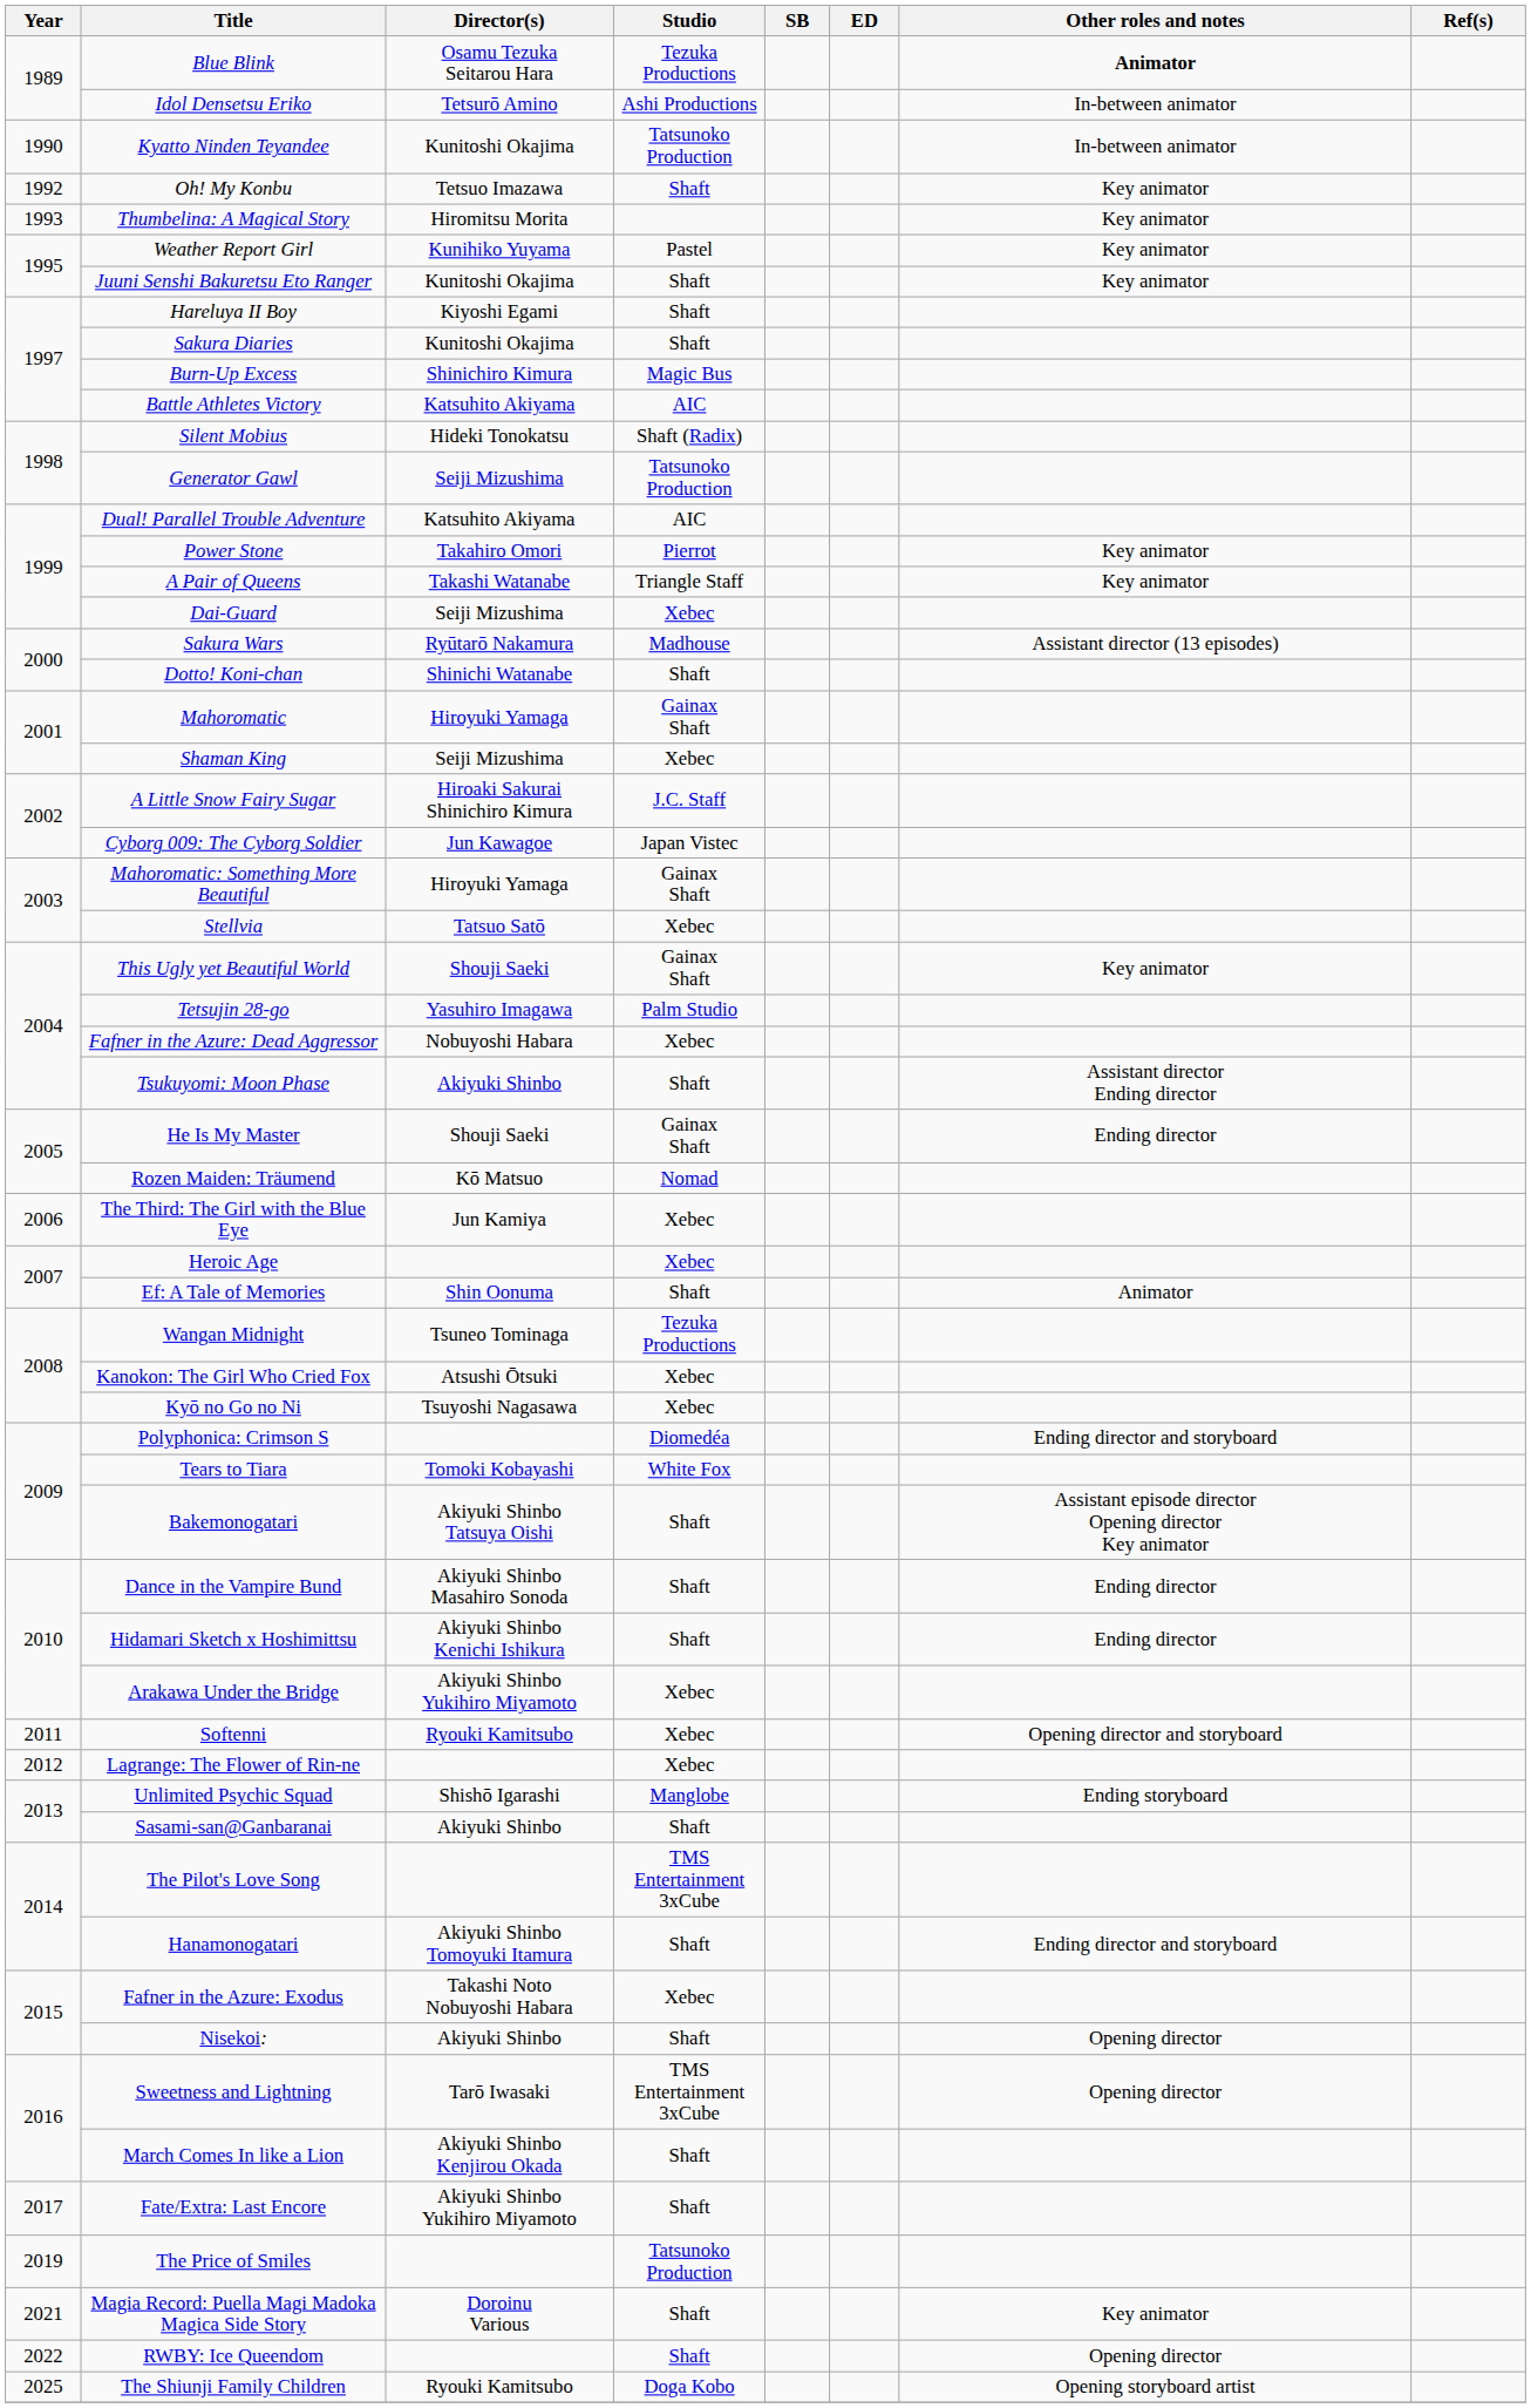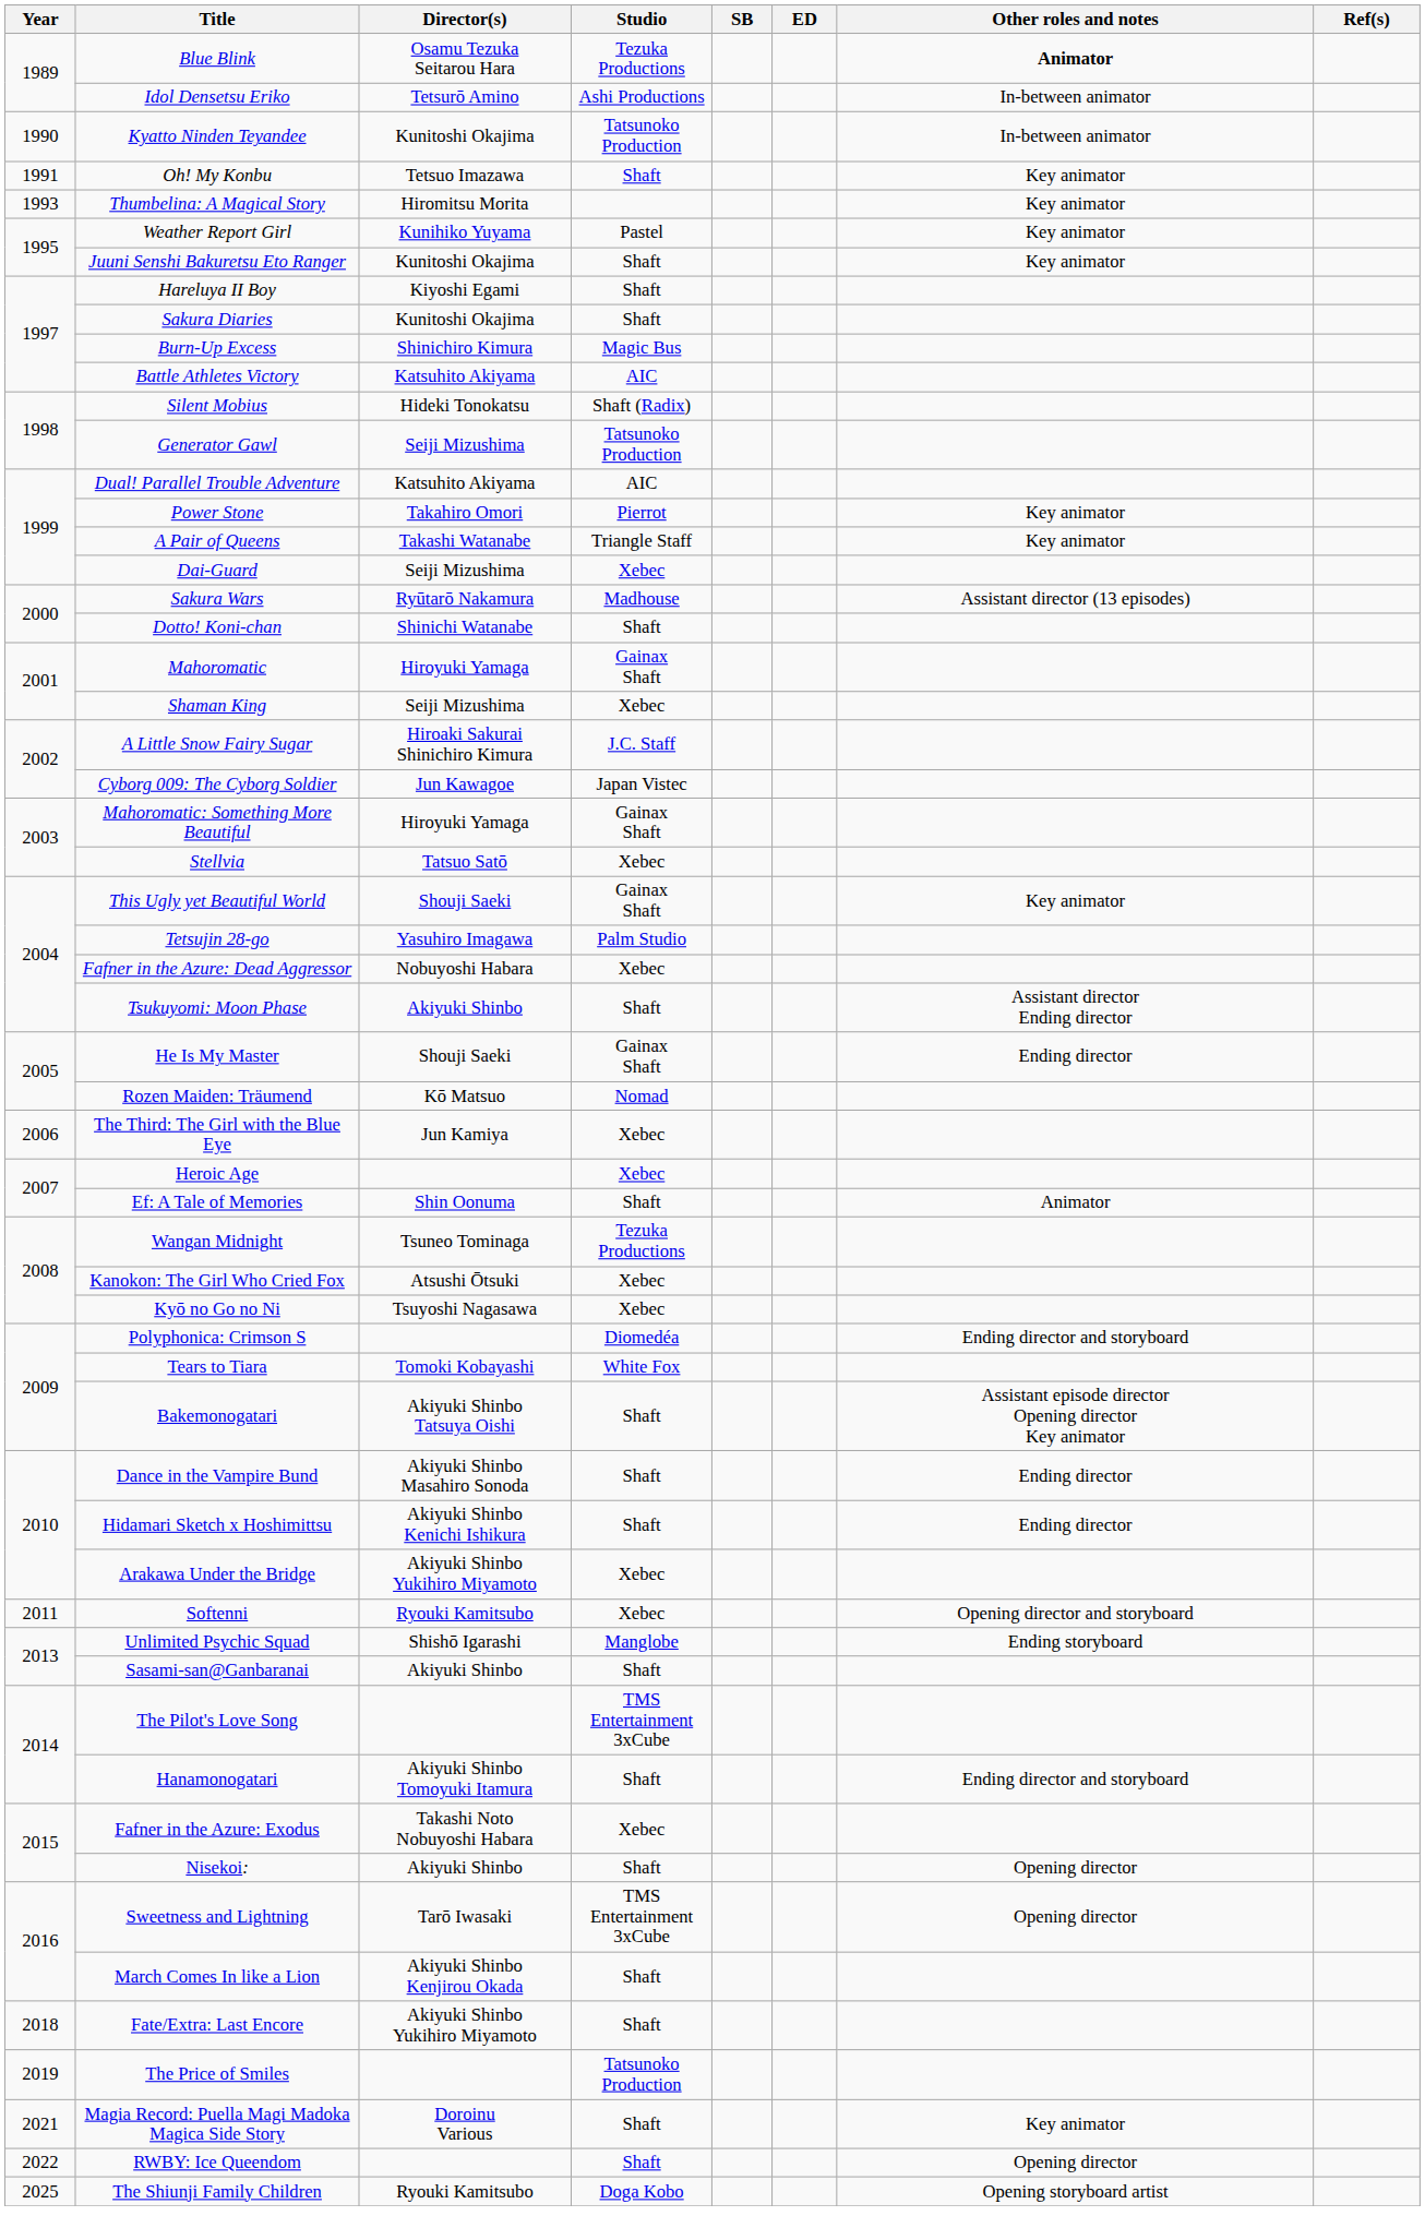 <table class="wikitable sortable" style="text-align:center; margin=auto; ">
 <tr>
 <th scope="col" width=5%>Year</th>
 <th scope="col" width=20%>Title</th>
 <th scope="col" width=15%>Director(s)</th>
 <th scope="col" width=10%>Studio</th>
 <th scope="col" class="unsortable">SB</th>
 <th scope="col" class="unsortable">ED</th>
 <th scope="col" class="unsortable">Other roles and notes</th>
 <th scope="col" class="unsortable">Ref(s)</th>
 </tr>
 <tr>
 <td rowspan="2">1989</td>
 <td><em><a href='#'>Blue Blink</a></em></td>
 <td><a href='#'>Osamu Tezuka</a><br>Seitarou Hara</td>
 <td><a href='#'>Tezuka Productions</a></td>
 <td></td>
 <td></td>
 <td><strong>Animator</strong></td>
 <td></td>
 </tr>
 <tr>
 <td><em><a href='#'>Idol Densetsu Eriko</a></em></td>
 <td><a href='#'>Tetsurō Amino</a></td>
 <td><a href='#'>Ashi Productions</a></td>
 <td></td>
 <td></td>
 <td>In-between animator</td>
 <td></td>
 </tr>
 <tr>
 <td>1990</td>
 <td><em><a href='#'>Kyatto Ninden Teyandee</a></em></td>
 <td>Kunitoshi Okajima</td>
 <td><a href='#'>Tatsunoko Production</a></td>
 <td></td>
 <td></td>
 <td>In-between animator</td>
 <td></td>
 </tr>
 <tr>
-<td>1992</td>
+<td>1991</td>
 <td><em>Oh! My Konbu</em></td>
 <td>Tetsuo Imazawa</td>
 <td><a href='#'>Shaft</a></td>
 <td></td>
 <td></td>
 <td>Key animator</td>
 <td></td>
 </tr>
 <tr>
 <td>1993</td>
 <td><em><a href='#'>Thumbelina: A Magical Story</a></em></td>
 <td>Hiromitsu Morita</td>
 <td></td>
 <td></td>
 <td></td>
 <td>Key animator</td>
 <td></td>
 </tr>
 <tr>
 <td rowspan="2">1995</td>
 <td><em>Weather Report Girl</em></td>
 <td><a href='#'>Kunihiko Yuyama</a></td>
 <td>Pastel</td>
 <td></td>
 <td></td>
 <td>Key animator</td>
 <td></td>
 </tr>
 <tr>
 <td><em><a href='#'>Juuni Senshi Bakuretsu Eto Ranger</a></em></td>
 <td>Kunitoshi Okajima </td>
 <td>Shaft</td>
 <td></td>
 <td></td>
 <td>Key animator</td>
 <td></td>
 </tr>
 <tr>
 <td rowspan="4">1997</td>
 <td><em>Hareluya II Boy</em></td>
 <td>Kiyoshi Egami</td>
 <td>Shaft</td>
 <td></td>
 <td></td>
 <td></td>
 <td></td>
 </tr>
 <tr>
 <td><em><a href='#'>Sakura Diaries</a></em></td>
 <td>Kunitoshi Okajima</td>
 <td>Shaft</td>
 <td></td>
 <td></td>
 <td></td>
 <td></td>
 </tr>
 <tr>
 <td><em><a href='#'>Burn-Up Excess</a></em></td>
 <td><a href='#'>Shinichiro Kimura</a></td>
 <td><a href='#'>Magic Bus</a></td>
 <td></td>
 <td></td>
 <td></td>
 <td></td>
 </tr>
 <tr>
 <td><em><a href='#'>Battle Athletes Victory</a></em></td>
 <td><a href='#'>Katsuhito Akiyama</a></td>
 <td><a href='#'>AIC</a></td>
 <td></td>
 <td></td>
 <td></td>
 <td></td>
 </tr>
 <tr>
 <td rowspan="2">1998</td>
 <td><em><a href='#'>Silent Mobius</a></em></td>
 <td>Hideki Tonokatsu</td>
 <td>Shaft (<a href='#'>Radix</a>)</td>
 <td></td>
 <td></td>
 <td></td>
 <td></td>
 </tr>
 <tr>
 <td><em><a href='#'>Generator Gawl</a></em></td>
 <td><a href='#'>Seiji Mizushima</a></td>
 <td><a href='#'>Tatsunoko Production</a></td>
 <td></td>
 <td></td>
 <td></td>
 <td></td>
 </tr>
 <tr>
 <td rowspan="4">1999</td>
 <td><em><a href='#'>Dual! Parallel Trouble Adventure</a></em></td>
 <td>Katsuhito Akiyama</td>
 <td>AIC</td>
 <td></td>
 <td></td>
 <td></td>
 <td></td>
 </tr>
 <tr>
 <td><em><a href='#'>Power Stone</a></em></td>
 <td><a href='#'>Takahiro Omori</a></td>
 <td><a href='#'>Pierrot</a></td>
 <td></td>
 <td></td>
 <td>Key animator</td>
 <td></td>
 </tr>
 <tr>
 <td><em><a href='#'>A Pair of Queens</a></em></td>
 <td><a href='#'>Takashi Watanabe</a></td>
 <td>Triangle Staff</td>
 <td></td>
 <td></td>
 <td>Key animator</td>
 <td></td>
 </tr>
 <tr>
 <td><em><a href='#'>Dai-Guard</a></em></td>
 <td>Seiji Mizushima</td>
 <td><a href='#'>Xebec</a></td>
 <td></td>
 <td></td>
 <td></td>
 <td></td>
 </tr>
 <tr>
 <td rowspan="2">2000</td>
 <td><em><a href='#'>Sakura Wars</a></em></td>
 <td><a href='#'>Ryūtarō Nakamura</a></td>
 <td><a href='#'>Madhouse</a></td>
 <td></td>
 <td></td>
 <td>Assistant director (13 episodes)</td>
 <td></td>
 </tr>
 <tr>
 <td><em><a href='#'>Dotto! Koni-chan</a></em></td>
 <td><a href='#'>Shinichi Watanabe</a></td>
 <td>Shaft</td>
 <td></td>
 <td></td>
 <td></td>
 <td></td>
 </tr>
 <tr>
 <td rowspan="2">2001</td>
 <td><em><a href='#'>Mahoromatic</a></em></td>
 <td><a href='#'>Hiroyuki Yamaga</a></td>
 <td><a href='#'>Gainax</a><br>Shaft</td>
 <td></td>
 <td></td>
 <td></td>
 <td></td>
 </tr>
 <tr>
 <td><em><a href='#'>Shaman King</a></em></td>
 <td>Seiji Mizushima</td>
 <td>Xebec</td>
 <td></td>
 <td></td>
 <td></td>
 <td></td>
 </tr>
 <tr>
 <td rowspan="2">2002</td>
 <td><em><a href='#'>A Little Snow Fairy Sugar</a></em></td>
 <td><a href='#'>Hiroaki Sakurai</a> <br>Shinichiro Kimura</td>
 <td><a href='#'>J.C. Staff</a></td>
 <td></td>
 <td></td>
 <td></td>
 <td></td>
 </tr>
 <tr>
 <td><em><a href='#'>Cyborg 009: The Cyborg Soldier</a></em></td>
 <td><a href='#'>Jun Kawagoe</a></td>
 <td>Japan Vistec</td>
 <td></td>
 <td></td>
 <td></td>
 <td></td>
 </tr>
 <tr>
 <td rowspan="2">2003</td>
 <td><em><a href='#'>Mahoromatic: Something More Beautiful</a></em></td>
 <td>Hiroyuki Yamaga</td>
 <td>Gainax<br>Shaft</td>
 <td></td>
 <td></td>
 <td></td>
 <td></td>
 </tr>
 <tr>
 <td><em><a href='#'>Stellvia</a></em></td>
 <td><a href='#'>Tatsuo Satō</a></td>
 <td>Xebec</td>
 <td></td>
 <td></td>
 <td></td>
 <td></td>
 </tr>
 <tr>
 <td rowspan="4">2004</td>
 <td><em><a href='#'>This Ugly yet Beautiful World</a></em></td>
 <td><a href='#'>Shouji Saeki</a></td>
 <td>Gainax<br>Shaft</td>
 <td></td>
 <td></td>
 <td>Key animator</td>
 <td></td>
 </tr>
 <tr>
 <td><em><a href='#'>Tetsujin 28-go</a></em></td>
 <td><a href='#'>Yasuhiro Imagawa</a></td>
 <td><a href='#'>Palm Studio</a></td>
 <td></td>
 <td></td>
 <td></td>
 <td></td>
 </tr>
 <tr>
 <td><em><a href='#'>Fafner in the Azure: Dead Aggressor</a></em></td>
 <td>Nobuyoshi Habara</td>
 <td>Xebec</td>
 <td></td>
 <td></td>
 <td></td>
 <td></td>
 </tr>
 <tr>
 <td><em><a href='#'>Tsukuyomi: Moon Phase</a></td>
 <td><a href='#'>Akiyuki Shinbo</a> </td>
 <td>Shaft</td>
 <td></td>
 <td></td>
 <td>Assistant director<br>Ending director</td>
 <td></td>
 </tr>
 <tr>
 <td rowspan="2">2005</td>
 <td></em><a href='#'>He Is My Master</a><em></td>
 <td>Shouji Saeki</td>
 <td>Gainax<br>Shaft</td>
 <td></td>
 <td></td>
 <td>Ending director</td>
 <td></td>
 </tr>
 <tr>
 <td></em><a href='#'>Rozen Maiden: Träumend</a><em></td>
 <td>Kō Matsuo</td>
 <td><a href='#'>Nomad</a></td>
 <td></td>
 <td></td>
 <td></td>
 <td></td>
 </tr>
 <tr>
 <td>2006</td>
 <td></em><a href='#'>The Third: The Girl with the Blue Eye</a><em></td>
 <td>Jun Kamiya</td>
 <td>Xebec</td>
 <td></td>
 <td></td>
 <td></td>
 <td></td>
 </tr>
 <tr>
 <td rowspan="2">2007</td>
 <td></em><a href='#'>Heroic Age</a><em></td>
 <td></td>
 <td><a href='#'>Xebec</a></td>
 <td></td>
 <td></td>
 <td></td>
 <td></td>
 </tr>
 <tr>
 <td></em><a href='#'>Ef: A Tale of Memories</a><em></td>
 <td><a href='#'>Shin Oonuma</a></td>
 <td>Shaft</td>
 <td></td>
 <td></td>
 <td>Animator</td>
 <td></td>
 </tr>
 <tr>
 <td rowspan="3">2008</td>
 <td></em><a href='#'>Wangan Midnight</a><em></td>
 <td>Tsuneo Tominaga</td>
 <td><a href='#'>Tezuka Productions</a></td>
 <td></td>
 <td></td>
 <td></td>
 <td></td>
 </tr>
 <tr>
 <td></em><a href='#'>Kanokon: The Girl Who Cried Fox</a><em></td>
 <td>Atsushi Ōtsuki</td>
 <td>Xebec</td>
 <td></td>
 <td></td>
 <td></td>
 <td></td>
 </tr>
 <tr>
 <td></em><a href='#'>Kyō no Go no Ni</a><em></td>
 <td>Tsuyoshi Nagasawa</td>
 <td>Xebec</td>
 <td></td>
 <td></td>
 <td></td>
 <td></td>
 </tr>
 <tr>
 <td rowspan="3">2009</td>
 <td></em><a href='#'>Polyphonica: Crimson S</a><em></td>
 <td></td>
 <td><a href='#'>Diomedéa</a></td>
 <td></td>
 <td></td>
 <td>Ending director and storyboard</td>
 <td></td>
 </tr>
 <tr>
 <td></em><a href='#'>Tears to Tiara</a><em></td>
 <td><a href='#'>Tomoki Kobayashi</a></td>
 <td><a href='#'>White Fox</a></td>
 <td></td>
 <td></td>
 <td></td>
 <td></td>
 </tr>
 <tr>
 <td></em><a href='#'>Bakemonogatari</a><em></td>
 <td>Akiyuki Shinbo<br><a href='#'>Tatsuya Oishi</a> </td>
 <td>Shaft</td>
 <td></td>
 <td></td>
 <td>Assistant episode director<br>Opening director<br>Key animator</td>
 <td><br></td>
 </tr>
 <tr>
 <td rowspan="3">2010</td>
 <td></em><a href='#'>Dance in the Vampire Bund</a><em></td>
 <td>Akiyuki Shinbo<br>Masahiro Sonoda </td>
 <td>Shaft</td>
 <td></td>
 <td></td>
 <td>Ending director</td>
 <td></td>
 </tr>
 <tr>
 <td></em><a href='#'>Hidamari Sketch x Hoshimittsu</a><em></td>
 <td>Akiyuki Shinbo<br><a href='#'>Kenichi Ishikura</a> </td>
 <td>Shaft</td>
 <td></td>
 <td></td>
 <td>Ending director</td>
 <td></td>
 </tr>
 <tr>
 <td></em><a href='#'>Arakawa Under the Bridge</a><em></td>
 <td>Akiyuki Shinbo<br><a href='#'>Yukihiro Miyamoto</a> </td>
 <td>Xebec</td>
 <td></td>
 <td></td>
 <td></td>
 <td></td>
 </tr>
 <tr>
 <td>2011</td>
 <td></em><a href='#'>Softenni</a><em></td>
 <td><a href='#'>Ryouki Kamitsubo</a></td>
 <td>Xebec</td>
 <td></td>
 <td></td>
 <td>Opening director and storyboard</td>
 <td></td>
 </tr>
 <tr>
-<td>2012</td>
-<td></em><a href='#'>Lagrange: The Flower of Rin-ne</a><em></td>
-<td></td>
-<td>Xebec</td>
-<td></td>
-<td></td>
-<td></td>
-<td></td>
-</tr>
-<tr>
 <td rowspan="2">2013</td>
 <td></em><a href='#'>Unlimited Psychic Squad</a><em></td>
 <td>Shishō Igarashi</td>
 <td><a href='#'>Manglobe</a></td>
 <td></td>
 <td></td>
 <td>Ending storyboard</td>
 <td></td>
 </tr>
 <tr>
 <td></em><a href='#'>Sasami-san@Ganbaranai</a><em></td>
 <td>Akiyuki Shinbo</td>
 <td>Shaft</td>
 <td></td>
 <td></td>
 <td></td>
 <td></td>
 </tr>
 <tr>
 <td rowspan="2">2014</td>
 <td></em><a href='#'>The Pilot's Love Song</a><em></td>
 <td></td>
 <td><a href='#'>TMS Entertainment</a><br>3xCube</td>
 <td></td>
 <td></td>
 <td></td>
 <td></td>
 </tr>
 <tr>
 <td></em><a href='#'>Hanamonogatari</a><em></td>
 <td>Akiyuki Shinbo <br><a href='#'>Tomoyuki Itamura</a></td>
 <td>Shaft</td>
 <td></td>
 <td></td>
 <td>Ending director and storyboard</td>
 <td></td>
 </tr>
 <tr>
 <td rowspan="2">2015</td>
 <td></em><a href='#'>Fafner in the Azure: Exodus</a><em></td>
 <td>Takashi Noto <br>Nobuyoshi Habara</td>
 <td>Xebec</td>
 <td></td>
 <td></td>
 <td></td>
 <td></td>
 </tr>
 <tr>
 <td></em><a href='#'>Nisekoi</a><em>:</td>
 <td>Akiyuki Shinbo <br></td>
 <td>Shaft</td>
 <td></td>
 <td></td>
 <td>Opening director</td>
 <td></td>
 </tr>
 <tr>
 <td rowspan="2">2016</td>
 <td></em><a href='#'>Sweetness and Lightning</a><em></td>
 <td>Tarō Iwasaki</td>
 <td>TMS Entertainment<br>3xCube</td>
 <td></td>
 <td></td>
 <td>Opening director</td>
 <td></td>
 </tr>
 <tr>
 <td></em><a href='#'>March Comes In like a Lion</a><em></td>
 <td>Akiyuki Shinbo<br><a href='#'>Kenjirou Okada</a> </td>
 <td>Shaft</td>
 <td></td>
 <td></td>
 <td></td>
 <td></td>
 </tr>
 <tr>
-<td>2017</td>
+<td>2018</td>
 <td></em><a href='#'>Fate/Extra: Last Encore</a><em></td>
 <td>Akiyuki Shinbo <br>Yukihiro Miyamoto </td>
 <td>Shaft</td>
 <td></td>
 <td></td>
 <td></td>
 <td></td>
 </tr>
 <tr>
 <td>2019</td>
 <td></em><a href='#'>The Price of Smiles</a><em></td>
 <td></td>
 <td><a href='#'>Tatsunoko Production</a></td>
 <td></td>
 <td></td>
 <td></td>
 <td></td>
 </tr>
 <tr>
 <td>2021</td>
 <td></em><a href='#'>Magia Record: Puella Magi Madoka Magica Side Story</a><em></td>
 <td><a href='#'>Doroinu</a> <br></em>Various<em></td>
 <td>Shaft</td>
 <td></td>
 <td></td>
 <td>Key animator</td>
 <td></td>
 </tr>
 <tr>
 <td>2022</td>
 <td></em><a href='#'>RWBY: Ice Queendom</a><em></td>
 <td></td>
 <td><a href='#'>Shaft</a></td>
 <td></td>
 <td></td>
 <td>Opening director</td>
 <td></td>
 </tr>
 <tr>
 <td>2025</td>
 <td></em><a href='#'>The Shiunji Family Children</a><em></td>
 <td>Ryouki Kamitsubo</td>
 <td><a href='#'>Doga Kobo</a></td>
 <td></td>
 <td></td>
 <td>Opening storyboard artist</td>
 <td></td>
 </tr>
 <tr>
 </tr>
 </table>
